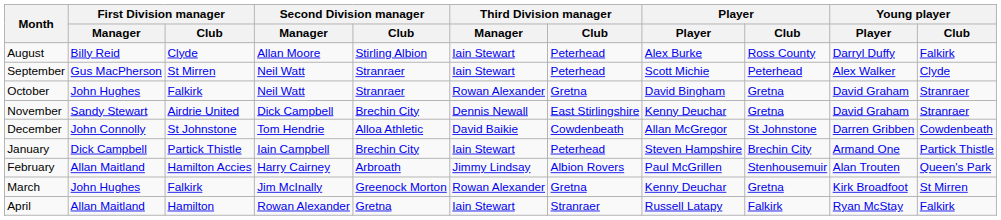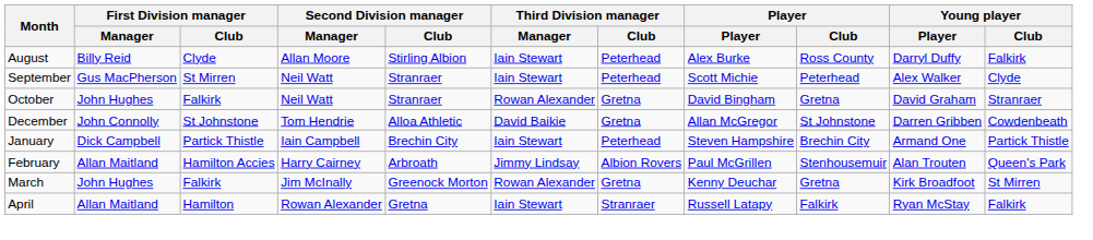 <table class="wikitable" style="font-size:87%">
 <tr>
 <th rowspan=2>Month</th>
 <th colspan=2>First Division manager</th>
 <th colspan=2>Second Division manager</th>
 <th colspan=2>Third Division manager</th>
 <th colspan=2>Player</th>
 <th colspan=2>Young player</th>
 </tr>
 <tr>
 <th>Manager</th>
 <th>Club</th>
 <th>Manager</th>
 <th>Club</th>
 <th>Manager</th>
 <th>Club</th>
 <th>Player</th>
 <th>Club</th>
 <th>Player</th>
 <th>Club</th>
 </tr>
 <tr>
 <td>August</td>
 <td> <a href='#'>Billy Reid</a></td>
 <td><a href='#'>Clyde</a></td>
 <td> <a href='#'>Allan Moore</a></td>
 <td><a href='#'>Stirling Albion</a></td>
 <td> <a href='#'>Iain Stewart</a></td>
 <td><a href='#'>Peterhead</a></td>
 <td> <a href='#'>Alex Burke</a></td>
 <td><a href='#'>Ross County</a></td>
 <td> <a href='#'>Darryl Duffy</a></td>
 <td><a href='#'>Falkirk</a></td>
 </tr>
 <tr>
 <td>September</td>
 <td> <a href='#'>Gus MacPherson</a></td>
 <td><a href='#'>St Mirren</a></td>
 <td> <a href='#'>Neil Watt</a></td>
 <td><a href='#'>Stranraer</a></td>
 <td> <a href='#'>Iain Stewart</a></td>
 <td><a href='#'>Peterhead</a></td>
 <td> <a href='#'>Scott Michie</a></td>
 <td><a href='#'>Peterhead</a></td>
 <td> <a href='#'>Alex Walker</a></td>
 <td><a href='#'>Clyde</a></td>
 </tr>
 <tr>
 <td>October</td>
 <td> <a href='#'>John Hughes</a></td>
 <td><a href='#'>Falkirk</a></td>
 <td> <a href='#'>Neil Watt</a></td>
 <td><a href='#'>Stranraer</a></td>
 <td> <a href='#'>Rowan Alexander</a></td>
 <td><a href='#'>Gretna</a></td>
 <td> <a href='#'>David Bingham</a></td>
 <td><a href='#'>Gretna</a></td>
 <td> <a href='#'>David Graham</a></td>
 <td><a href='#'>Stranraer</a></td>
 </tr>
 <tr>
-<td>November</td>
-<td> <a href='#'>Sandy Stewart</a></td>
-<td><a href='#'>Airdrie United</a></td>
-<td> <a href='#'>Dick Campbell</a></td>
-<td><a href='#'>Brechin City</a></td>
-<td> <a href='#'>Dennis Newall</a></td>
-<td><a href='#'>East Stirlingshire</a></td>
-<td> <a href='#'>Kenny Deuchar</a></td>
-<td><a href='#'>Gretna</a></td>
-<td> <a href='#'>David Graham</a></td>
-<td><a href='#'>Stranraer</a></td>
-</tr>
-<tr>
 <td>December</td>
 <td> <a href='#'>John Connolly</a></td>
 <td><a href='#'>St Johnstone</a></td>
 <td> <a href='#'>Tom Hendrie</a></td>
 <td><a href='#'>Alloa Athletic</a></td>
 <td> <a href='#'>David Baikie</a></td>
-<td><a href='#'>Cowdenbeath</a></td>
+<td><a href='#'>Gretna</a></td>
 <td> <a href='#'>Allan McGregor</a></td>
 <td><a href='#'>St Johnstone</a></td>
 <td> <a href='#'>Darren Gribben</a></td>
 <td><a href='#'>Cowdenbeath</a></td>
 </tr>
 <tr>
 <td>January</td>
 <td> <a href='#'>Dick Campbell</a></td>
 <td><a href='#'>Partick Thistle</a></td>
 <td> <a href='#'>Iain Campbell</a></td>
 <td><a href='#'>Brechin City</a></td>
 <td> <a href='#'>Iain Stewart</a></td>
 <td><a href='#'>Peterhead</a></td>
 <td> <a href='#'>Steven Hampshire</a></td>
 <td><a href='#'>Brechin City</a></td>
 <td> <a href='#'>Armand One</a></td>
 <td><a href='#'>Partick Thistle</a></td>
 </tr>
 <tr>
 <td>February</td>
 <td> <a href='#'>Allan Maitland</a></td>
 <td><a href='#'>Hamilton Accies</a></td>
 <td> <a href='#'>Harry Cairney</a></td>
 <td><a href='#'>Arbroath</a></td>
 <td> <a href='#'>Jimmy Lindsay</a></td>
 <td><a href='#'>Albion Rovers</a></td>
 <td> <a href='#'>Paul McGrillen</a></td>
 <td><a href='#'>Stenhousemuir</a></td>
 <td> <a href='#'>Alan Trouten</a></td>
 <td><a href='#'>Queen's Park</a></td>
 </tr>
 <tr>
 <td>March</td>
 <td> <a href='#'>John Hughes</a></td>
 <td><a href='#'>Falkirk</a></td>
 <td> <a href='#'>Jim McInally</a></td>
 <td><a href='#'>Greenock Morton</a></td>
 <td> <a href='#'>Rowan Alexander</a></td>
 <td><a href='#'>Gretna</a></td>
 <td> <a href='#'>Kenny Deuchar</a></td>
 <td><a href='#'>Gretna</a></td>
 <td> <a href='#'>Kirk Broadfoot</a></td>
 <td><a href='#'>St Mirren</a></td>
 </tr>
 <tr>
 <td>April</td>
 <td> <a href='#'>Allan Maitland</a></td>
 <td><a href='#'>Hamilton</a></td>
 <td> <a href='#'>Rowan Alexander</a></td>
 <td><a href='#'>Gretna</a></td>
 <td> <a href='#'>Iain Stewart</a></td>
 <td><a href='#'>Stranraer</a></td>
 <td> <a href='#'>Russell Latapy</a></td>
 <td><a href='#'>Falkirk</a></td>
 <td> <a href='#'>Ryan McStay</a></td>
 <td><a href='#'>Falkirk</a></td>
 </tr>
 </table>
